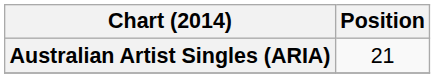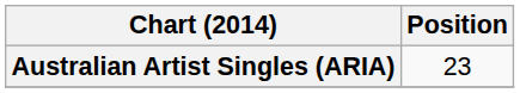 <table class="wikitable sortable plainrowheaders" style="text-align:center">
 <tr>
 <th scope="col">Chart (2014)</th>
 <th scope="col">Position</th>
 </tr>
 <tr>
 <th scope="row">Australian Artist Singles (ARIA)</th>
-<td>21</td>
+<td>23</td>
 </tr>
 <tr>
 </tr>
 </table>
